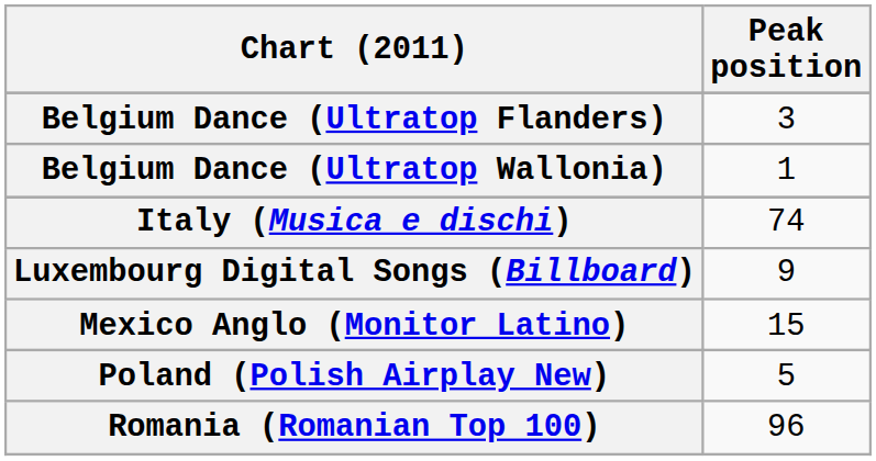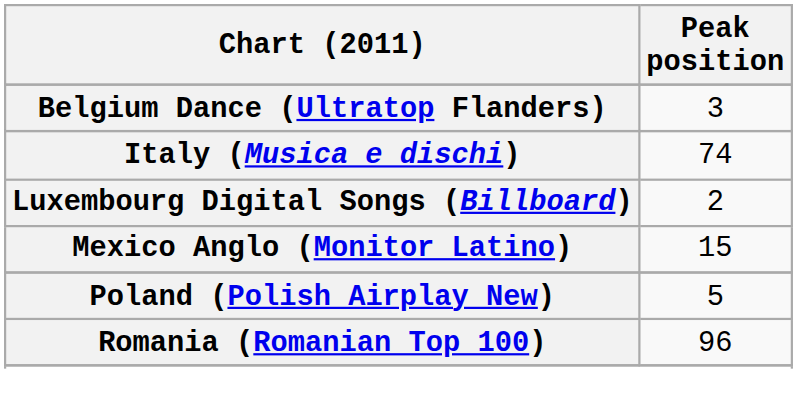 <table class="wikitable sortable plainrowheaders" style="text-align:center">
 <tr>
 <th scope="col">Chart (2011)</th>
 <th scope="col">Peak<br>position</th>
 </tr>
 <tr>
 </tr>
 <tr>
 </tr>
 <tr>
 </tr>
 <tr>
 <th scope="row">Belgium Dance (<a href='#'>Ultratop</a> Flanders)</th>
 <td>3</td>
 </tr>
 <tr>
-</tr>
-<tr>
-<th scope="row">Belgium Dance (<a href='#'>Ultratop</a> Wallonia)</th>
-<td>1</td>
 </tr>
 <tr>
 </tr>
 <tr>
 </tr>
 <tr>
 </tr>
 <tr>
 </tr>
 <tr>
 </tr>
 <tr>
 </tr>
 <tr>
 </tr>
 <tr>
 <th scope="row">Italy (<em><a href='#'>Musica e dischi</a></em>)</th>
 <td>74</td>
 </tr>
 <tr>
 <th scope="row">Luxembourg Digital Songs (<em><a href='#'>Billboard</a></em>)</th>
-<td>9</td>
+<td>2</td>
 </tr>
 <tr>
 <th scope="row">Mexico Anglo (<a href='#'>Monitor Latino</a>)</th>
 <td>15</td>
 </tr>
 <tr>
 </tr>
 <tr>
 </tr>
 <tr>
 </tr>
 <tr>
 <th scope="row">Poland (<a href='#'>Polish Airplay New</a>)</th>
 <td>5</td>
 </tr>
 <tr>
 <th scope="row">Romania (<a href='#'>Romanian Top 100</a>)</th>
 <td>96</td>
 </tr>
 <tr>
 </tr>
 <tr>
 </tr>
 <tr>
 </tr>
 <tr>
 </tr>
 <tr>
 </tr>
 <tr>
 </tr>
 <tr>
 </tr>
 <tr>
 </tr>
 </table>
